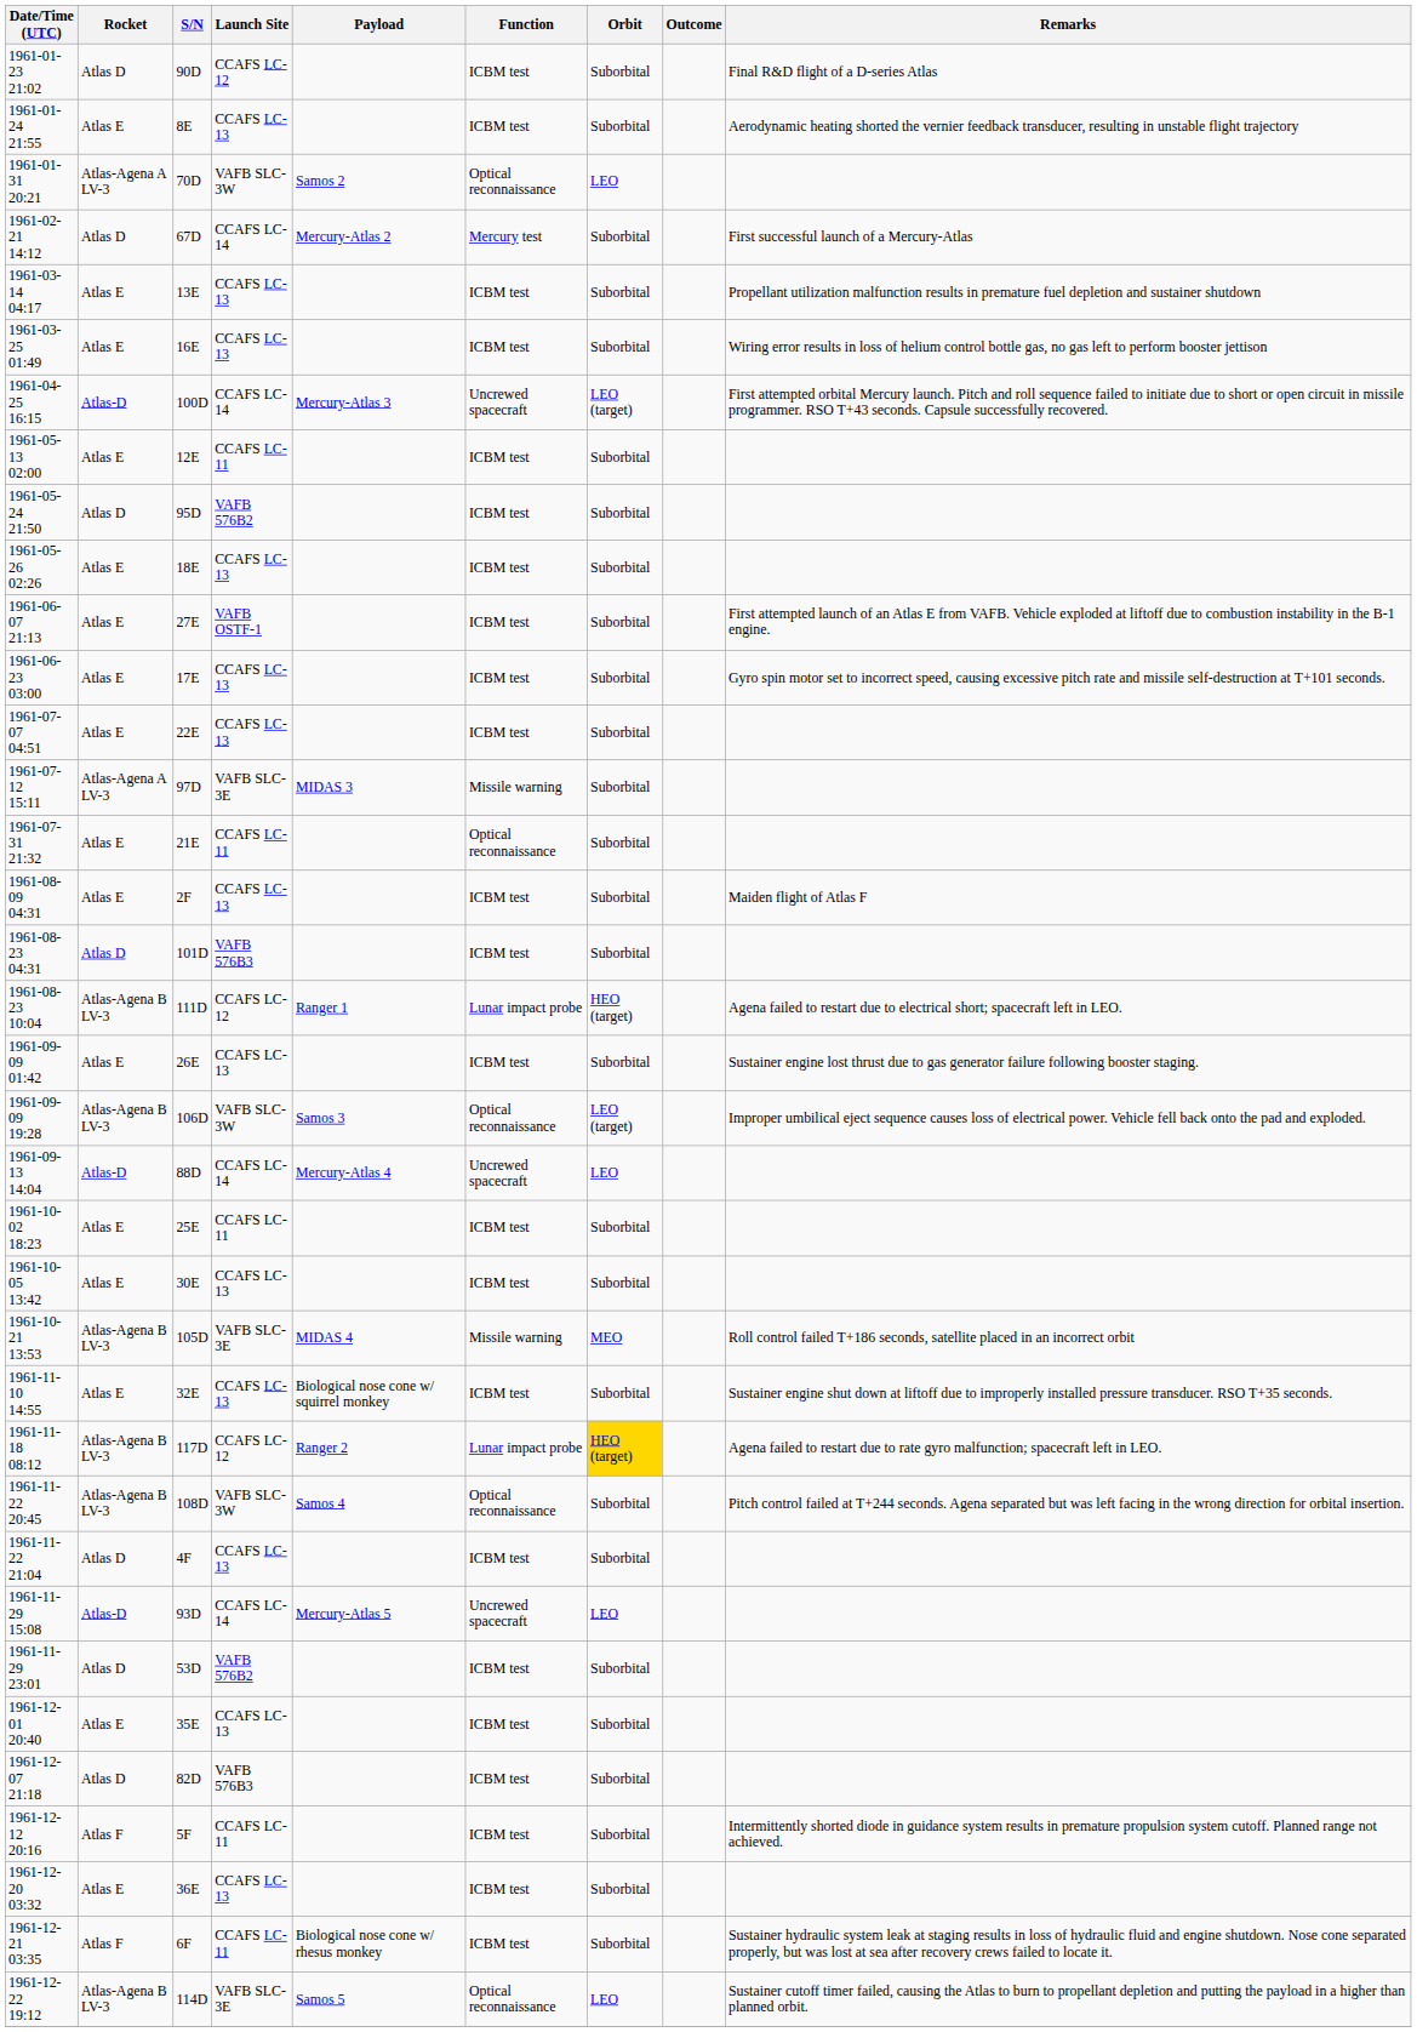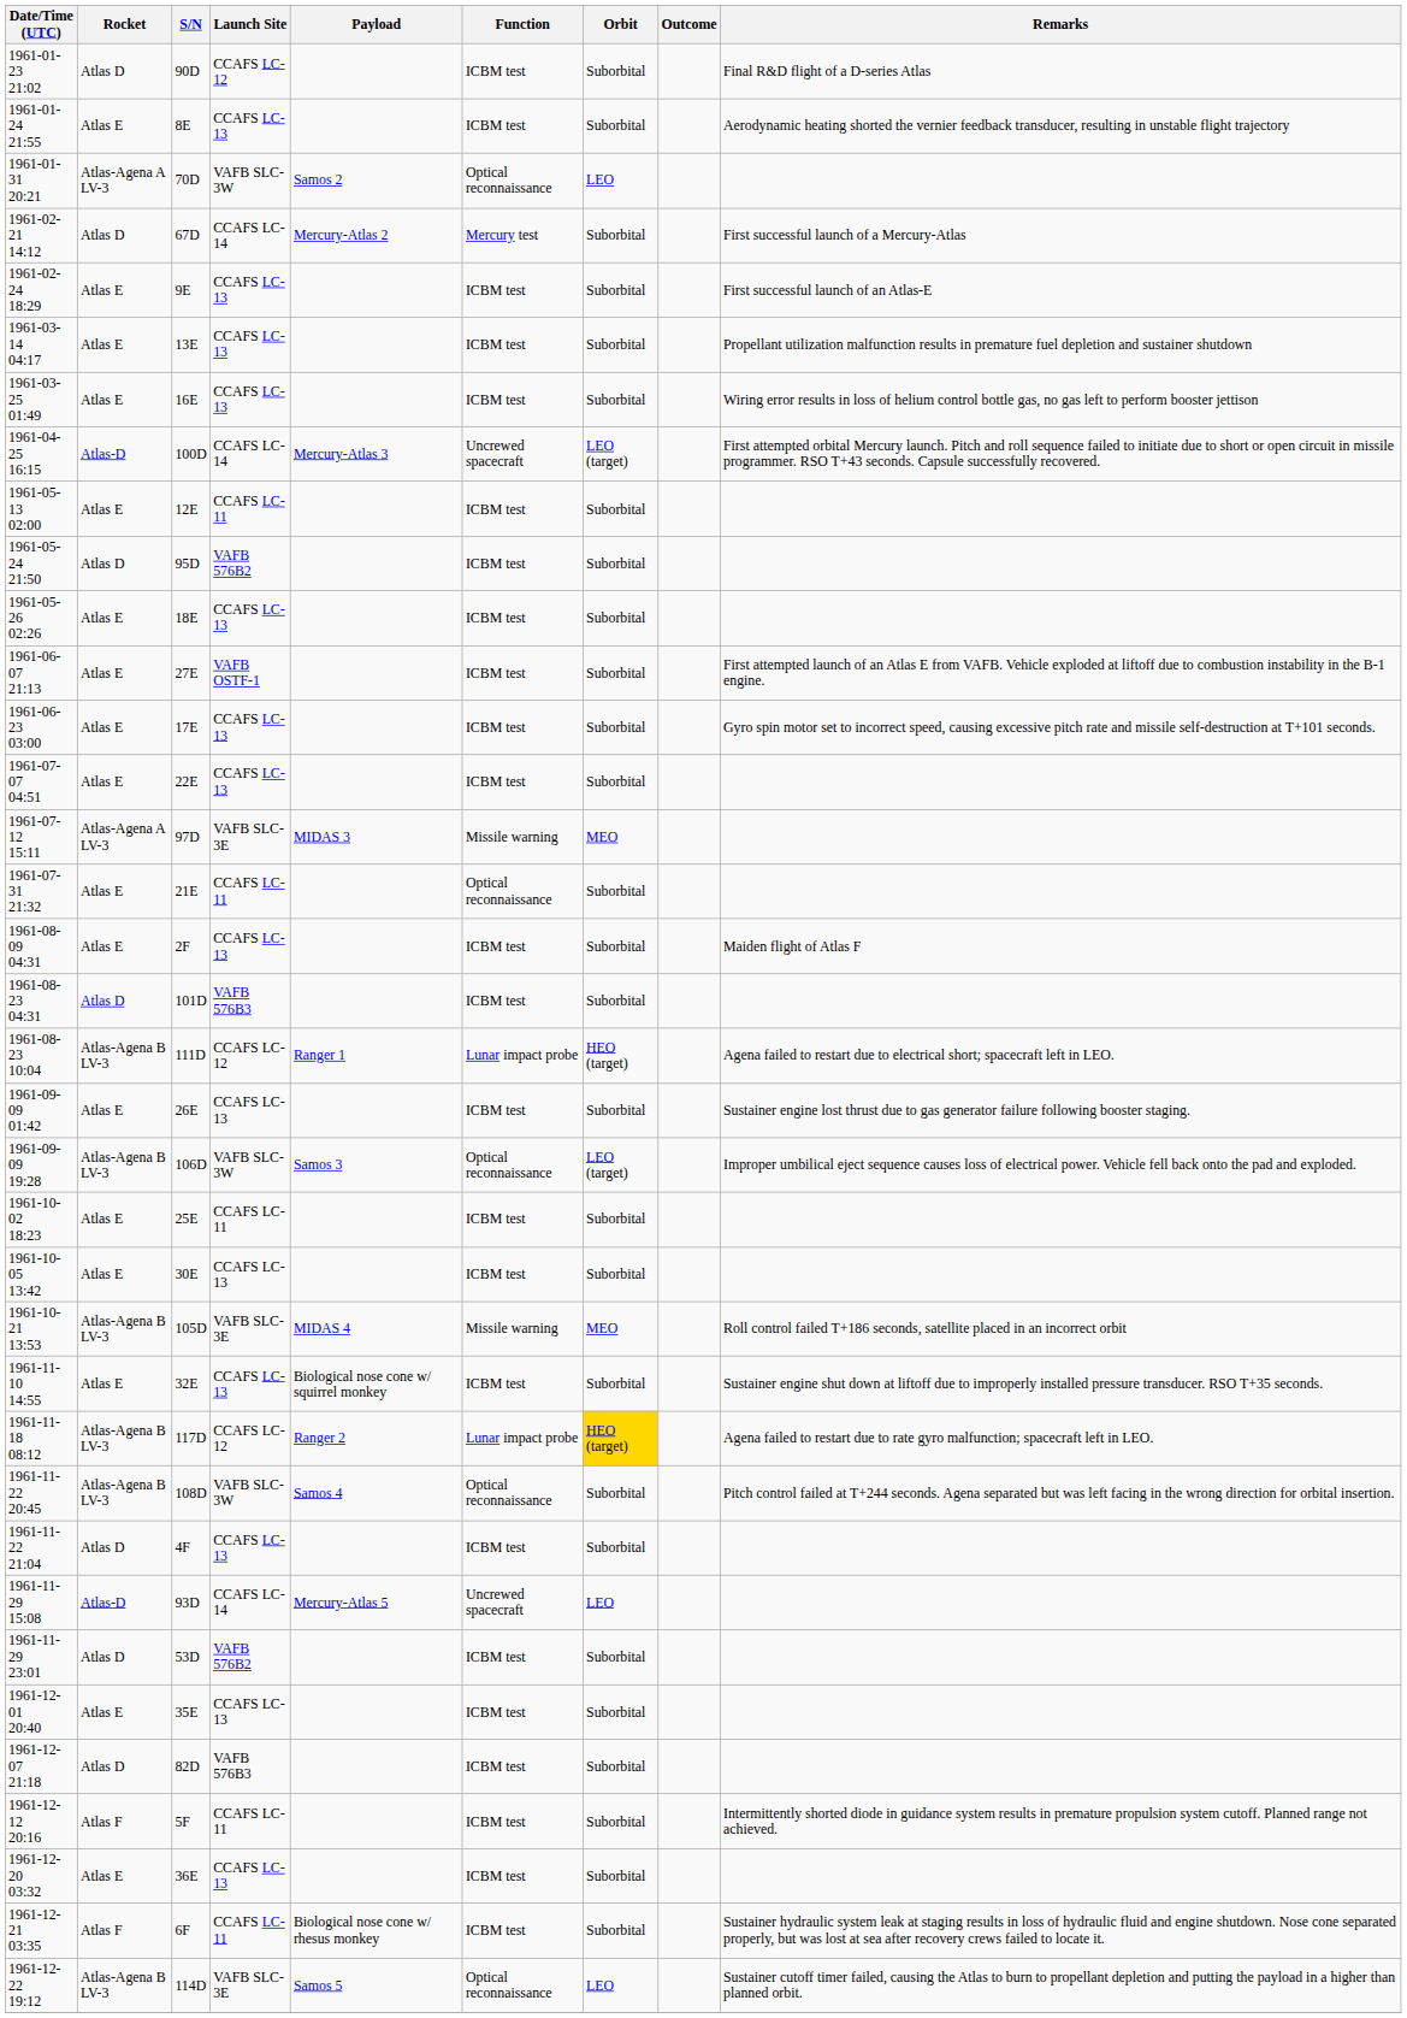 <table class="wikitable" style="margin: 1em 1em 1em 0";>
 <tr>
 <th>Date/Time<br>(<a href='#'>UTC</a>)</th>
 <th>Rocket</th>
 <th><a href='#'>S/N</a></th>
 <th>Launch Site</th>
 <th>Payload</th>
 <th>Function</th>
 <th>Orbit</th>
 <th>Outcome</th>
 <th>Remarks</th>
 </tr>
 <tr>
 <td>1961-01-23<br>21:02</td>
 <td>Atlas D</td>
 <td>90D</td>
 <td>CCAFS <a href='#'>LC-12</a></td>
 <td></td>
 <td>ICBM test</td>
 <td>Suborbital</td>
 <td></td>
 <td>Final R&D flight of a D-series Atlas</td>
 </tr>
 <tr>
 <td>1961-01-24<br>21:55</td>
 <td>Atlas E</td>
 <td>8E</td>
 <td>CCAFS <a href='#'>LC-13</a></td>
 <td></td>
 <td>ICBM test</td>
 <td>Suborbital</td>
 <td></td>
 <td>Aerodynamic heating shorted the vernier feedback transducer, resulting in unstable flight trajectory</td>
 </tr>
 <tr>
 <td>1961-01-31<br>20:21</td>
 <td>Atlas-Agena A LV-3</td>
 <td>70D</td>
 <td>VAFB SLC-3W</td>
 <td><a href='#'>Samos 2</a></td>
 <td>Optical reconnaissance</td>
 <td><a href='#'>LEO</a></td>
 <td></td>
 <td></td>
 </tr>
 <tr>
 <td>1961-02-21<br>14:12</td>
 <td>Atlas D</td>
 <td>67D</td>
 <td>CCAFS LC-14</td>
 <td><a href='#'>Mercury-Atlas 2</a></td>
 <td><a href='#'>Mercury</a> test</td>
 <td>Suborbital</td>
 <td></td>
 <td>First successful launch of a Mercury-Atlas</td>
+</tr>
+<tr>
+<td>1961-02-24<br>18:29</td>
+<td>Atlas E</td>
+<td>9E</td>
+<td>CCAFS <a href='#'>LC-13</a></td>
+<td></td>
+<td>ICBM test</td>
+<td>Suborbital</td>
+<td></td>
+<td>First successful launch of an Atlas-E</td>
 </tr>
 <tr>
 <td>1961-03-14<br>04:17</td>
 <td>Atlas E</td>
 <td>13E</td>
 <td>CCAFS <a href='#'>LC-13</a></td>
 <td></td>
 <td>ICBM test</td>
 <td>Suborbital</td>
 <td></td>
 <td>Propellant utilization malfunction results in premature fuel depletion and sustainer shutdown</td>
 </tr>
 <tr>
 <td>1961-03-25<br>01:49</td>
 <td>Atlas E</td>
 <td>16E</td>
 <td>CCAFS <a href='#'>LC-13</a></td>
 <td></td>
 <td>ICBM test</td>
 <td>Suborbital</td>
 <td></td>
 <td>Wiring error results in loss of helium control bottle gas, no gas left to perform booster jettison</td>
 </tr>
 <tr>
 <td>1961-04-25<br>16:15</td>
 <td><a href='#'>Atlas-D</a></td>
 <td>100D</td>
 <td>CCAFS LC-14</td>
 <td><a href='#'>Mercury-Atlas 3</a></td>
 <td>Uncrewed spacecraft</td>
 <td><a href='#'>LEO</a> (target)</td>
 <td></td>
 <td>First attempted orbital Mercury launch. Pitch and roll sequence failed to initiate due to short or open circuit in missile programmer. RSO T+43 seconds. Capsule successfully recovered.</td>
 </tr>
 <tr>
 <td>1961-05-13<br>02:00</td>
 <td>Atlas E</td>
 <td>12E</td>
 <td>CCAFS <a href='#'>LC-11</a></td>
 <td></td>
 <td>ICBM test</td>
 <td>Suborbital</td>
 <td></td>
 <td></td>
 </tr>
 <tr>
 <td>1961-05-24<br>21:50</td>
 <td>Atlas D</td>
 <td>95D</td>
 <td><a href='#'>VAFB</a> <a href='#'>576B2</a></td>
 <td></td>
 <td>ICBM test</td>
 <td>Suborbital</td>
 <td></td>
 <td></td>
 </tr>
 <tr>
 <td>1961-05-26<br>02:26</td>
 <td>Atlas E</td>
 <td>18E</td>
 <td>CCAFS <a href='#'>LC-13</a></td>
 <td></td>
 <td>ICBM test</td>
 <td>Suborbital</td>
 <td></td>
 <td></td>
 </tr>
 <tr>
 <td>1961-06-07<br>21:13</td>
 <td>Atlas E</td>
 <td>27E</td>
 <td><a href='#'>VAFB</a> <a href='#'>OSTF-1</a></td>
 <td></td>
 <td>ICBM test</td>
 <td>Suborbital</td>
 <td></td>
 <td>First attempted launch of an Atlas E from VAFB. Vehicle exploded at liftoff due to combustion instability in the B-1 engine.</td>
 </tr>
 <tr>
 <td>1961-06-23<br>03:00</td>
 <td>Atlas E</td>
 <td>17E</td>
 <td>CCAFS <a href='#'>LC-13</a></td>
 <td></td>
 <td>ICBM test</td>
 <td>Suborbital</td>
 <td></td>
 <td>Gyro spin motor set to incorrect speed, causing excessive pitch rate and missile self-destruction at T+101 seconds.</td>
 </tr>
 <tr>
 <td>1961-07-07<br>04:51</td>
 <td>Atlas E</td>
 <td>22E</td>
 <td>CCAFS <a href='#'>LC-13</a></td>
 <td></td>
 <td>ICBM test</td>
 <td>Suborbital</td>
 <td></td>
 <td></td>
 </tr>
 <tr>
 <td>1961-07-12<br>15:11</td>
 <td>Atlas-Agena A LV-3</td>
 <td>97D</td>
 <td>VAFB SLC-3E</td>
 <td><a href='#'>MIDAS 3</a></td>
 <td>Missile warning</td>
-<td>Suborbital</td>
+<td><a href='#'>MEO</a></td>
 <td></td>
 <td></td>
 </tr>
 <tr>
 <td>1961-07-31<br>21:32</td>
 <td>Atlas E</td>
 <td>21E</td>
 <td>CCAFS <a href='#'>LC-11</a></td>
 <td></td>
 <td>Optical reconnaissance</td>
 <td>Suborbital</td>
 <td></td>
 <td></td>
 </tr>
 <tr>
 <td>1961-08-09<br>04:31</td>
 <td>Atlas E</td>
 <td>2F</td>
 <td>CCAFS <a href='#'>LC-13</a></td>
 <td></td>
 <td>ICBM test</td>
 <td>Suborbital</td>
 <td></td>
 <td>Maiden flight of Atlas F</td>
 </tr>
 <tr>
 <td>1961-08-23<br>04:31</td>
 <td><a href='#'>Atlas D</a></td>
 <td>101D</td>
 <td><a href='#'>VAFB</a> <a href='#'>576B3</a></td>
 <td></td>
 <td>ICBM test</td>
 <td>Suborbital</td>
 <td></td>
 <td></td>
 </tr>
 <tr>
 <td>1961-08-23<br>10:04</td>
 <td>Atlas-Agena B LV-3</td>
 <td>111D</td>
 <td>CCAFS LC-12</td>
 <td><a href='#'>Ranger 1</a></td>
 <td><a href='#'>Lunar</a> impact probe</td>
 <td><a href='#'>HEO</a> (target)</td>
 <td></td>
 <td>Agena failed to restart due to electrical short; spacecraft left in LEO.</td>
 </tr>
 <tr>
 <td>1961-09-09<br>01:42</td>
 <td>Atlas E</td>
 <td>26E</td>
 <td>CCAFS LC-13</td>
 <td></td>
 <td>ICBM test</td>
 <td>Suborbital</td>
 <td></td>
 <td>Sustainer engine lost thrust due to gas generator failure following booster staging.</td>
 </tr>
 <tr>
 <td>1961-09-09<br>19:28</td>
 <td>Atlas-Agena B LV-3</td>
 <td>106D</td>
 <td>VAFB SLC-3W</td>
 <td><a href='#'>Samos 3</a></td>
 <td>Optical reconnaissance</td>
 <td><a href='#'>LEO</a> (target)</td>
 <td></td>
 <td>Improper umbilical eject sequence causes loss of electrical power. Vehicle fell back onto the pad and exploded.</td>
-</tr>
-<tr>
-<td>1961-09-13<br>14:04</td>
-<td><a href='#'>Atlas-D</a></td>
-<td>88D</td>
-<td>CCAFS LC-14</td>
-<td><a href='#'>Mercury-Atlas 4</a></td>
-<td>Uncrewed spacecraft</td>
-<td><a href='#'>LEO</a></td>
-<td></td>
-<td></td>
 </tr>
 <tr>
 <td>1961-10-02<br>18:23</td>
 <td>Atlas E</td>
 <td>25E</td>
 <td>CCAFS LC-11</td>
 <td></td>
 <td>ICBM test</td>
 <td>Suborbital</td>
 <td></td>
 <td></td>
 </tr>
 <tr>
 <td>1961-10-05<br>13:42</td>
 <td>Atlas E</td>
 <td>30E</td>
 <td>CCAFS LC-13</td>
 <td></td>
 <td>ICBM test</td>
 <td>Suborbital</td>
 <td></td>
 <td></td>
 </tr>
 <tr>
 <td>1961-10-21<br>13:53</td>
 <td>Atlas-Agena B LV-3</td>
 <td>105D</td>
 <td>VAFB SLC-3E</td>
 <td><a href='#'>MIDAS 4</a></td>
 <td>Missile warning</td>
 <td><a href='#'>MEO</a></td>
 <td></td>
 <td>Roll control failed T+186 seconds, satellite placed in an incorrect orbit</td>
 </tr>
 <tr>
 <td>1961-11-10<br>14:55</td>
 <td>Atlas E</td>
 <td>32E</td>
 <td>CCAFS <a href='#'>LC-13</a></td>
 <td>Biological nose cone w/ squirrel monkey</td>
 <td>ICBM test</td>
 <td>Suborbital</td>
 <td></td>
 <td>Sustainer engine shut down at liftoff due to improperly installed pressure transducer. RSO T+35 seconds.</td>
 </tr>
 <tr>
 <td>1961-11-18<br>08:12</td>
 <td>Atlas-Agena B LV-3</td>
 <td>117D</td>
 <td>CCAFS LC-12</td>
 <td><a href='#'>Ranger 2</a></td>
 <td><a href='#'>Lunar</a> impact probe</td>
 <td style="background: gold;"><a href='#'>HEO</a> (target)</td>
 <td></td>
 <td>Agena failed to restart due to rate gyro malfunction; spacecraft left in LEO.</td>
 </tr>
 <tr>
 <td>1961-11-22<br>20:45</td>
 <td>Atlas-Agena B LV-3</td>
 <td>108D</td>
 <td>VAFB SLC-3W</td>
 <td><a href='#'>Samos 4</a></td>
 <td>Optical reconnaissance</td>
 <td>Suborbital</td>
 <td></td>
 <td>Pitch control failed at T+244 seconds. Agena separated but was left facing in the wrong direction for orbital insertion.</td>
 </tr>
 <tr>
 <td>1961-11-22<br>21:04</td>
 <td>Atlas D</td>
 <td>4F</td>
 <td>CCAFS <a href='#'>LC-13</a></td>
 <td></td>
 <td>ICBM test</td>
 <td>Suborbital</td>
 <td></td>
 <td></td>
 </tr>
 <tr>
 <td>1961-11-29<br>15:08</td>
 <td><a href='#'>Atlas-D</a></td>
 <td>93D</td>
 <td>CCAFS LC-14</td>
 <td><a href='#'>Mercury-Atlas 5</a></td>
 <td>Uncrewed spacecraft</td>
 <td><a href='#'>LEO</a></td>
 <td></td>
 <td></td>
 </tr>
 <tr>
 <td>1961-11-29<br>23:01</td>
 <td>Atlas D</td>
 <td>53D</td>
 <td><a href='#'>VAFB</a> <a href='#'>576B2</a></td>
 <td></td>
 <td>ICBM test</td>
 <td>Suborbital</td>
 <td></td>
 <td></td>
 </tr>
 <tr>
 <td>1961-12-01<br>20:40</td>
 <td>Atlas E</td>
 <td>35E</td>
 <td>CCAFS LC-13</td>
 <td></td>
 <td>ICBM test</td>
 <td>Suborbital</td>
 <td></td>
 <td></td>
 </tr>
 <tr>
 <td>1961-12-07<br>21:18</td>
 <td>Atlas D</td>
 <td>82D</td>
 <td>VAFB 576B3</td>
 <td></td>
 <td>ICBM test</td>
 <td>Suborbital</td>
 <td></td>
 <td></td>
 </tr>
 <tr>
 <td>1961-12-12<br>20:16</td>
 <td>Atlas F</td>
 <td>5F</td>
 <td>CCAFS LC-11</td>
 <td></td>
 <td>ICBM test</td>
 <td>Suborbital</td>
 <td></td>
 <td>Intermittently shorted diode in guidance system results in premature propulsion system cutoff. Planned range not achieved.</td>
 </tr>
 <tr>
 <td>1961-12-20<br>03:32</td>
 <td>Atlas E</td>
 <td>36E</td>
 <td>CCAFS <a href='#'>LC-13</a></td>
 <td></td>
 <td>ICBM test</td>
 <td>Suborbital</td>
 <td></td>
 <td></td>
 </tr>
 <tr>
 <td>1961-12-21<br>03:35</td>
 <td>Atlas F</td>
 <td>6F</td>
 <td>CCAFS <a href='#'>LC-11</a></td>
 <td>Biological nose cone w/ rhesus monkey</td>
 <td>ICBM test</td>
 <td>Suborbital</td>
 <td></td>
 <td>Sustainer hydraulic system leak at staging results in loss of hydraulic fluid and engine shutdown. Nose cone separated properly, but was lost at sea after recovery crews failed to locate it.</td>
 </tr>
 <tr>
 <td>1961-12-22<br>19:12</td>
 <td>Atlas-Agena B LV-3</td>
 <td>114D</td>
 <td>VAFB SLC-3E</td>
 <td><a href='#'>Samos 5</a></td>
 <td>Optical reconnaissance</td>
 <td><a href='#'>LEO</a></td>
 <td></td>
 <td>Sustainer cutoff timer failed, causing the Atlas to burn to propellant depletion and putting the payload in a higher than planned orbit.</td>
 </tr>
 <tr>
 </tr>
 </table>
